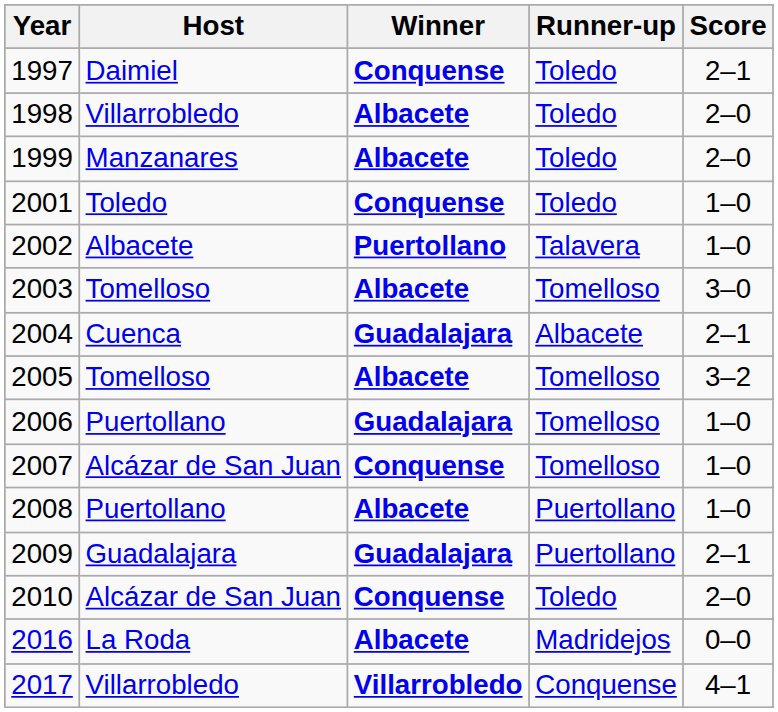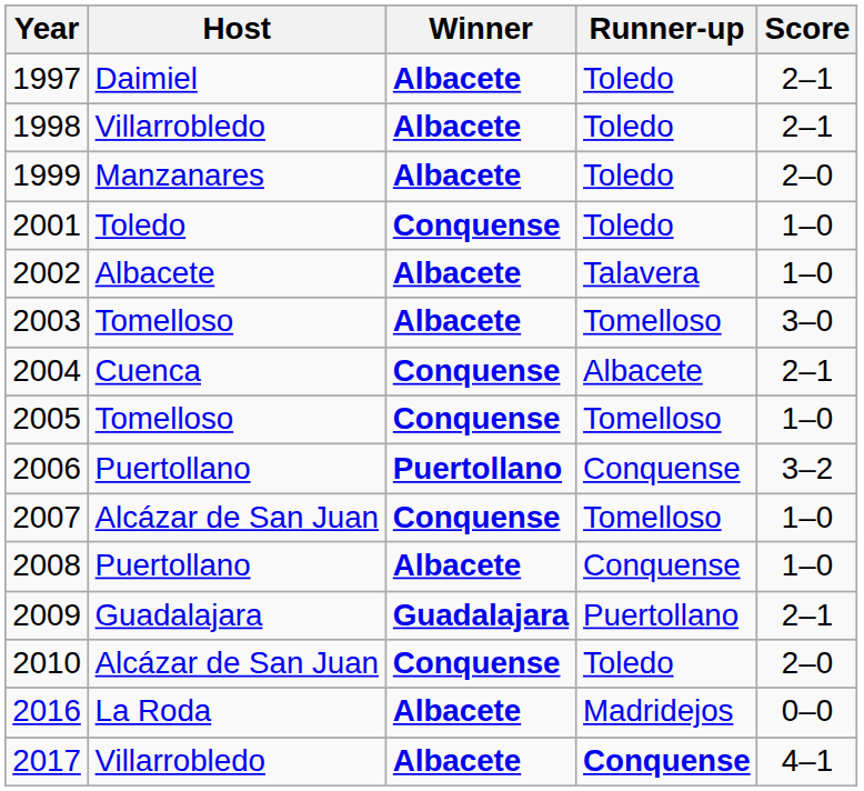 <table class="wikitable">
 <tr>
 <th>Year</th>
 <th>Host</th>
 <th>Winner</th>
 <th>Runner-up</th>
 <th>Score</th>
 </tr>
 <tr>
 <td align="center">1997</td>
 <td><a href='#'>Daimiel</a></td>
-<td><strong><a href='#'>Conquense</a></strong></td>
+<td><strong><a href='#'>Albacete</a></strong></td>
 <td><a href='#'>Toledo</a></td>
 <td align="center">2–1</td>
 </tr>
 <tr>
 <td align="center">1998</td>
 <td><a href='#'>Villarrobledo</a></td>
 <td><strong><a href='#'>Albacete</a></strong></td>
 <td><a href='#'>Toledo</a></td>
-<td align="center">2–0</td>
+<td align="center">2–1</td>
 </tr>
 <tr>
 <td align="center">1999</td>
 <td><a href='#'>Manzanares</a></td>
 <td><strong><a href='#'>Albacete</a></strong></td>
 <td><a href='#'>Toledo</a></td>
 <td align="center">2–0</td>
 </tr>
 <tr>
 <td align="center">2001</td>
 <td><a href='#'>Toledo</a></td>
 <td><strong><a href='#'>Conquense</a></strong></td>
 <td><a href='#'>Toledo</a></td>
 <td align="center">1–0</td>
 </tr>
 <tr>
 <td align="center">2002</td>
 <td><a href='#'>Albacete</a></td>
-<td><strong><a href='#'>Puertollano</a></strong></td>
+<td><strong><a href='#'>Albacete</a></strong></td>
 <td><a href='#'>Talavera</a></td>
 <td align="center">1–0</td>
 </tr>
 <tr>
 <td align="center">2003</td>
 <td><a href='#'>Tomelloso</a></td>
 <td><strong><a href='#'>Albacete</a></strong></td>
 <td><a href='#'>Tomelloso</a></td>
 <td align="center">3–0</td>
 </tr>
 <tr>
 <td align="center">2004</td>
 <td><a href='#'>Cuenca</a></td>
-<td><strong><a href='#'>Guadalajara</a></strong></td>
+<td><strong><a href='#'>Conquense</a></strong></td>
 <td><a href='#'>Albacete</a></td>
 <td align="center">2–1</td>
 </tr>
 <tr>
 <td align="center">2005</td>
 <td><a href='#'>Tomelloso</a></td>
-<td><strong><a href='#'>Albacete</a></strong></td>
+<td><strong><a href='#'>Conquense</a></strong></td>
 <td><a href='#'>Tomelloso</a></td>
-<td align="center">3–2</td>
+<td align="center">1–0</td>
 </tr>
 <tr>
 <td align="center">2006</td>
 <td><a href='#'>Puertollano</a></td>
-<td><strong><a href='#'>Guadalajara</a></strong></td>
-<td><a href='#'>Tomelloso</a></td>
-<td align="center">1–0</td>
+<td><strong><a href='#'>Puertollano</a></strong></td>
+<td><a href='#'>Conquense</a></td>
+<td align="center">3–2</td>
 </tr>
 <tr>
 <td align="center">2007</td>
 <td><a href='#'>Alcázar de San Juan</a></td>
 <td><strong><a href='#'>Conquense</a></strong></td>
 <td><a href='#'>Tomelloso</a></td>
 <td align="center">1–0</td>
 </tr>
 <tr>
 <td align="center">2008</td>
 <td><a href='#'>Puertollano</a></td>
 <td><strong><a href='#'>Albacete</a></strong></td>
-<td><a href='#'>Puertollano</a></td>
+<td><a href='#'>Conquense</a></td>
 <td align="center">1–0</td>
 </tr>
 <tr>
 <td align="center">2009</td>
 <td><a href='#'>Guadalajara</a></td>
 <td><strong><a href='#'>Guadalajara</a></strong></td>
 <td><a href='#'>Puertollano</a></td>
 <td align="center">2–1</td>
 </tr>
 <tr>
 <td align="center">2010</td>
 <td><a href='#'>Alcázar de San Juan</a></td>
 <td><strong><a href='#'>Conquense</a></strong></td>
 <td><a href='#'>Toledo</a></td>
 <td align="center">2–0</td>
 </tr>
 <tr>
 <td align="center"><a href='#'>2016</a></td>
 <td><a href='#'>La Roda</a></td>
 <td><strong><a href='#'>Albacete</a></strong></td>
 <td><a href='#'>Madridejos</a></td>
 <td align=center>0–0 </td>
 </tr>
 <tr>
 <td align="center"><a href='#'>2017</a></td>
 <td><a href='#'>Villarrobledo</a></td>
-<td><strong><a href='#'>Villarrobledo</a></strong></td>
-<td><a href='#'>Conquense</a></td>
+<td><strong><a href='#'>Albacete</a></strong></td>
+<td><strong><a href='#'>Conquense</a></strong></td>
 <td align=center>4–1</td>
 </tr>
 </table>
